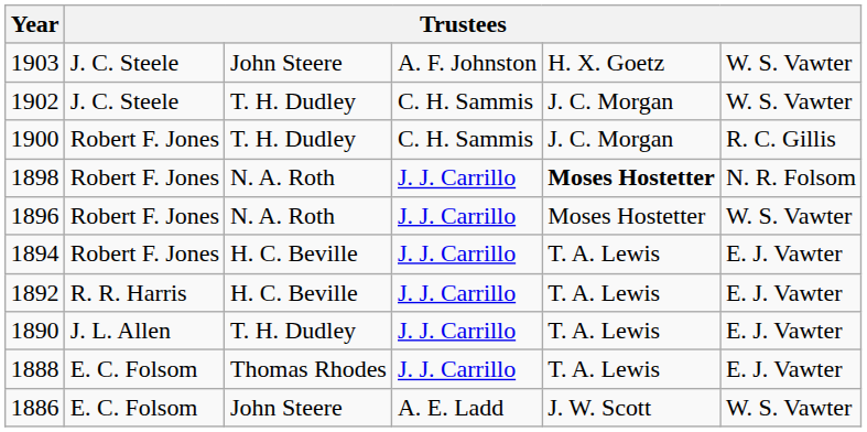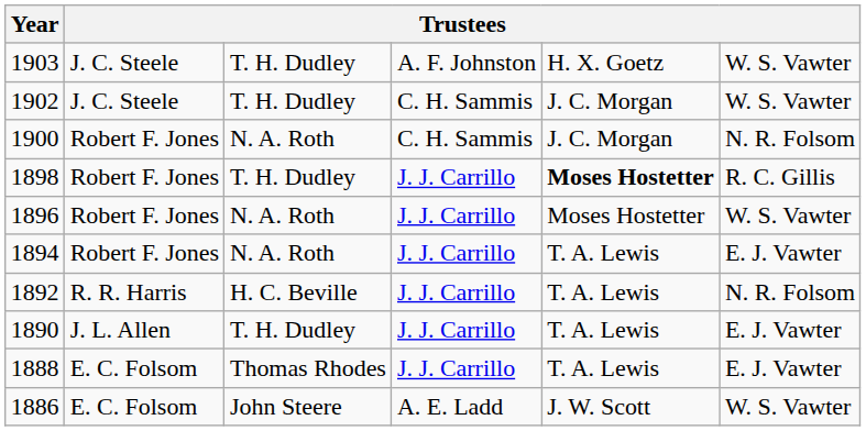 <table class="wikitable">
 <tr>
 <th rowspan="1"><strong>Year</strong></th>
 <th colspan="5"><strong>Trustees</strong></th>
 </tr>
 <tr>
 <td>1903</td>
 <td>J. C. Steele</td>
-<td>John Steere</td>
+<td>T. H. Dudley</td>
 <td>A. F. Johnston</td>
 <td>H. X. Goetz</td>
 <td>W. S. Vawter</td>
 </tr>
 <tr>
 <td>1902</td>
 <td>J. C. Steele</td>
 <td>T. H. Dudley</td>
 <td>C. H. Sammis</td>
 <td>J. C. Morgan</td>
 <td>W. S. Vawter</td>
 </tr>
 <tr>
 <td>1900</td>
 <td>Robert F. Jones</td>
-<td>T. H. Dudley</td>
+<td>N. A. Roth</td>
 <td>C. H. Sammis</td>
 <td>J. C. Morgan</td>
-<td>R. C. Gillis</td>
+<td>N. R. Folsom</td>
 </tr>
 <tr>
 <td>1898</td>
 <td>Robert F. Jones</td>
-<td>N. A. Roth</td>
+<td>T. H. Dudley</td>
 <td><a href='#'>J. J. Carrillo</a></td>
 <td><strong>Moses Hostetter</strong></td>
-<td>N. R. Folsom</td>
+<td>R. C. Gillis</td>
 </tr>
 <tr>
 <td>1896</td>
 <td>Robert F. Jones</td>
 <td>N. A. Roth</td>
 <td><a href='#'>J. J. Carrillo</a></td>
 <td>Moses Hostetter</td>
 <td>W. S. Vawter</td>
 </tr>
 <tr>
 <td>1894</td>
 <td>Robert F. Jones</td>
-<td>H. C. Beville</td>
+<td>N. A. Roth</td>
 <td><a href='#'>J. J. Carrillo</a></td>
 <td>T. A. Lewis</td>
 <td>E. J. Vawter</td>
 </tr>
 <tr>
 <td>1892</td>
 <td>R. R. Harris</td>
 <td>H. C. Beville</td>
 <td><a href='#'>J. J. Carrillo</a></td>
 <td>T. A. Lewis</td>
-<td>E. J. Vawter</td>
+<td>N. R. Folsom</td>
 </tr>
 <tr>
 <td>1890</td>
 <td>J. L. Allen</td>
 <td>T. H. Dudley</td>
 <td><a href='#'>J. J. Carrillo</a></td>
 <td>T. A. Lewis</td>
 <td>E. J. Vawter</td>
 </tr>
 <tr>
 <td>1888</td>
 <td>E. C. Folsom</td>
 <td>Thomas Rhodes</td>
 <td><a href='#'>J. J. Carrillo</a></td>
 <td>T. A. Lewis</td>
 <td>E. J. Vawter</td>
 </tr>
 <tr>
 <td>1886</td>
 <td>E. C. Folsom</td>
 <td>John Steere</td>
 <td>A. E. Ladd</td>
 <td>J. W. Scott</td>
 <td>W. S. Vawter</td>
 </tr>
 </table>
